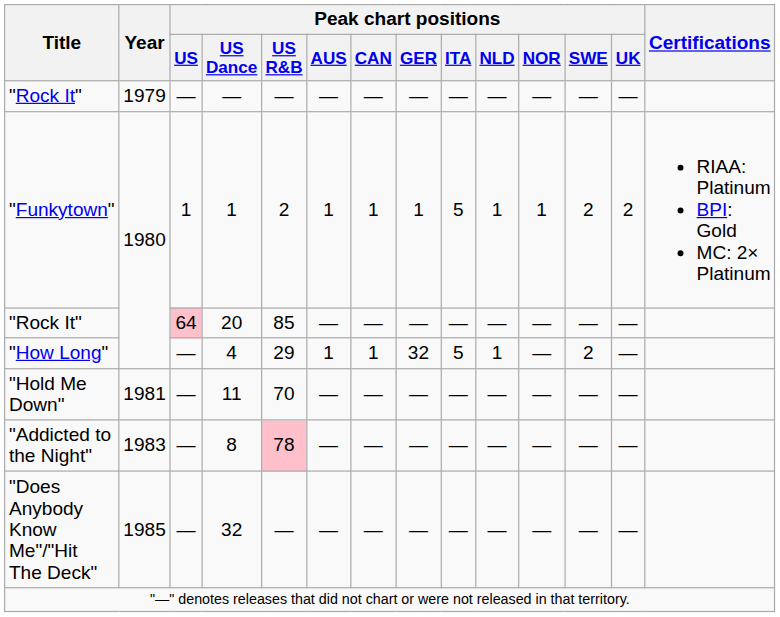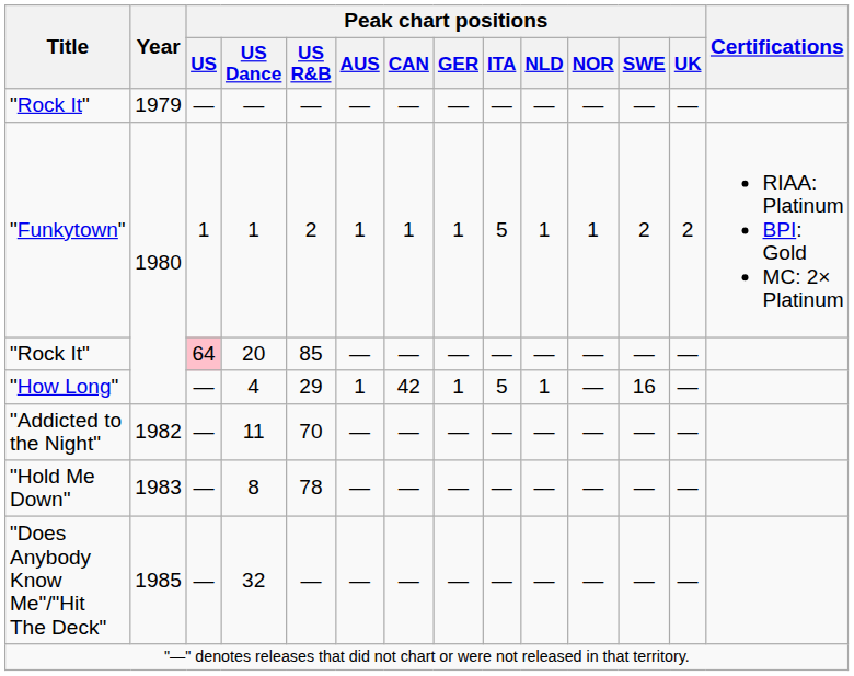 <table class="wikitable" border="1">
 <tr>
 <th scope="col" rowspan=2>Title</th>
 <th scope="col" rowspan=2>Year</th>
 <th scope="col" colspan=11>Peak chart positions</th>
 <th scope="col" rowspan=2><a href='#'>Certifications</a></th>
 </tr>
 <tr>
 <th scope="col" style="width:3em;font-size:90%;"><a href='#'>US</a><br></th>
 <th scope="col" style="width:3em;font-size:90%;"><a href='#'>US<br>Dance</a><br></th>
 <th scope="col" style="width:3em;font-size:90%;"><a href='#'>US<br>R&B</a><br></th>
 <th scope="col" style="width:3em;font-size:90%;"><a href='#'>AUS</a><br></th>
 <th scope="col" style="width:3em;font-size:90%;"><a href='#'>CAN</a></th>
 <th scope="col" style="width:3em;font-size:90%;"><a href='#'>GER</a><br></th>
 <th scope="col" style="width:3em;font-size:90%;"><a href='#'>ITA</a><br></th>
 <th scope="col" style="width:3em;font-size:90%;"><a href='#'>NLD</a><br></th>
 <th scope="col" style="width:3em;font-size:90%;"><a href='#'>NOR</a><br></th>
 <th scope="col" style="width:3em;font-size:90%;"><a href='#'>SWE</a><br></th>
 <th scope="col" style="width:3em;font-size:90%;"><a href='#'>UK</a><br></th>
 </tr>
 <tr>
 <td scope="row">"<a href='#'>Rock It</a>"</td>
 <td>1979</td>
 <td align=center>—</td>
 <td align=center>—</td>
 <td align=center>—</td>
 <td align=center>—</td>
 <td align=center>—</td>
 <td align=center>—</td>
 <td align=center>—</td>
 <td align=center>—</td>
 <td align=center>—</td>
 <td align=center>—</td>
 <td align=center>—</td>
 <td></td>
 </tr>
 <tr>
 <td scope="row">"<a href='#'>Funkytown</a>"</td>
 <td rowspan=3>1980</td>
 <td align=center>1</td>
 <td align=center>1</td>
 <td align=center>2</td>
 <td align=center>1</td>
 <td align=center>1</td>
 <td align=center>1</td>
 <td align=center>5</td>
 <td align=center>1</td>
 <td align=center>1</td>
 <td align=center>2</td>
 <td align=center>2</td>
 <td><br><ul><li>RIAA: Platinum</li><li><a href='#'>BPI</a>: Gold</li><li>MC: 2× Platinum</li></ul></td>
 </tr>
 <tr>
 <td scope="row">"Rock It"</td>
 <td align=center style="background: pink;">64</td>
 <td align=center>20</td>
 <td align=center>85</td>
 <td align=center>—</td>
 <td align=center>—</td>
 <td align=center>—</td>
 <td align=center>—</td>
 <td align=center>—</td>
 <td align=center>—</td>
 <td align=center>—</td>
 <td align=center>—</td>
 <td></td>
 </tr>
 <tr>
 <td scope="row">"<a href='#'>How Long</a>"</td>
 <td align=center>—</td>
 <td align=center>4</td>
 <td align=center>29</td>
 <td align=center>1</td>
+<td align=center>42</td>
 <td align=center>1</td>
-<td align=center>32</td>
 <td align=center>5</td>
 <td align=center>1</td>
 <td align=center>—</td>
-<td align=center>2</td>
+<td align=center>16</td>
 <td align=center>—</td>
 <td></td>
 </tr>
 <tr>
-<td scope="row">"Hold Me Down"</td>
-<td rowspan=1>1981</td>
+<td scope="row">"Addicted to the Night"</td>
+<td rowspan=1>1982</td>
 <td align=center>—</td>
 <td align=center>11</td>
 <td align=center>70</td>
 <td align=center>—</td>
 <td align=center>—</td>
 <td align=center>—</td>
 <td align=center>—</td>
 <td align=center>—</td>
 <td align=center>—</td>
 <td align=center>—</td>
 <td align=center>—</td>
 <td></td>
 </tr>
 <tr>
-<td scope="row">"Addicted to the Night"</td>
+<td scope="row">"Hold Me Down"</td>
 <td rowspan=1>1983</td>
 <td align=center>—</td>
 <td align=center>8</td>
-<td align=center style="background: pink;">78</td>
+<td align=center>78</td>
 <td align=center>—</td>
 <td align=center>—</td>
 <td align=center>—</td>
 <td align=center>—</td>
 <td align=center>—</td>
 <td align=center>—</td>
 <td align=center>—</td>
 <td align=center>—</td>
 <td></td>
 </tr>
 <tr>
 <td scope="row">"Does Anybody Know Me"/"Hit The Deck"</td>
 <td>1985</td>
 <td align=center>—</td>
 <td align=center>32</td>
 <td align=center>—</td>
 <td align=center>—</td>
 <td align=center>—</td>
 <td align=center>—</td>
 <td align=center>—</td>
 <td align=center>—</td>
 <td align=center>—</td>
 <td align=center>—</td>
 <td align=center>—</td>
 <td></td>
 </tr>
 <tr>
 <td colspan="15" style="text-align:center; font-size:9pt;">"—" denotes releases that did not chart or were not released in that territory.</td>
 </tr>
 </table>
